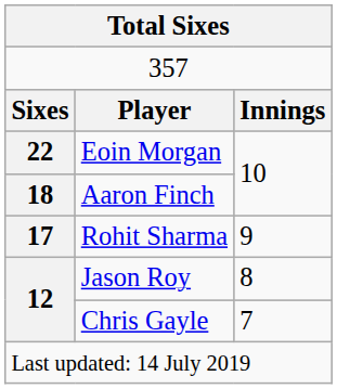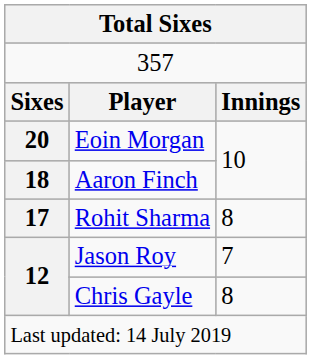 <table class="wikitable">
 <tr>
 <th colspan="3">Total Sixes</th>
 </tr>
 <tr>
 <td colspan="3" style="text-align:center;">357</td>
 </tr>
 <tr>
 <th>Sixes</th>
 <th>Player</th>
 <th>Innings</th>
 </tr>
 <tr>
-<th>22</th>
+<th>20</th>
 <td> <a href='#'>Eoin Morgan</a></td>
 <td rowspan=2>10</td>
 </tr>
 <tr>
 <th>18</th>
 <td> <a href='#'>Aaron Finch</a></td>
 </tr>
 <tr>
 <th>17</th>
 <td> <a href='#'>Rohit Sharma</a></td>
-<td>9</td>
+<td>8</td>
 </tr>
 <tr>
 <th rowspan=2>12</th>
 <td> <a href='#'>Jason Roy</a></td>
-<td>8</td>
+<td>7</td>
 </tr>
 <tr>
 <td> <a href='#'>Chris Gayle</a></td>
-<td>7</td>
+<td>8</td>
 </tr>
 <tr class = "sortbottom">
 <td colspan="3"><small>Last updated: 14 July 2019 </small></td>
 </tr>
 </table>
